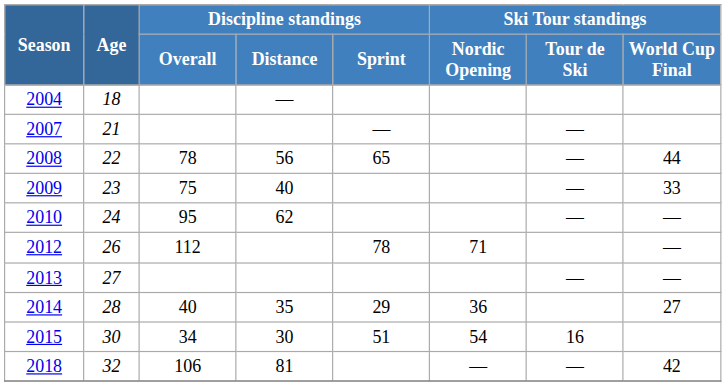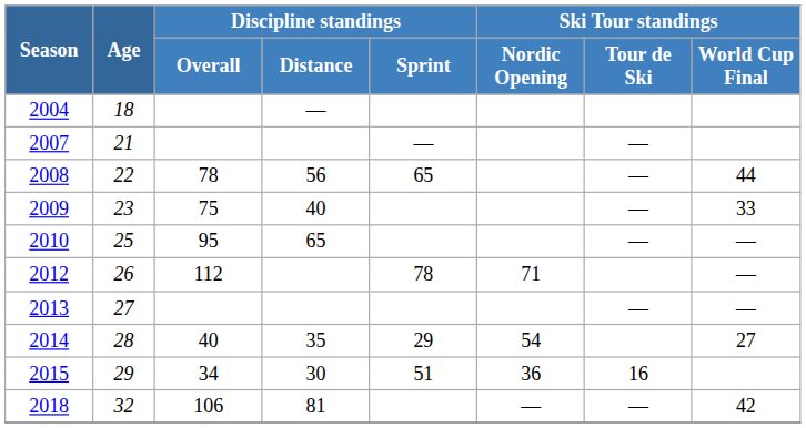 <table class="wikitable" style="font-size:95%; text-align:center; border:grey solid 1px; border-collapse:collapse; background:#ffffff;">
 <tr>
 <th style="background-color:#369; color:white; width:60px;" rowspan="2"> Season </th>
 <th style="background-color:#369; color:white; width:40px;" rowspan="2"> Age </th>
 <th style="background-color:#4180be; color:white;" colspan="3">Discipline standings</th>
 <th style="background-color:#4180be; color:white;" colspan="3">Ski Tour standings</th>
 </tr>
 <tr>
 <th style="background-color:#4180be; color:white; width:75px;">Overall</th>
 <th style="background-color:#4180be; color:white; width:75px;">Distance</th>
 <th style="background-color:#4180be; color:white; width:75px;">Sprint</th>
 <th style="background-color:#4180be; color:white; width:75px;">Nordic<br>Opening</th>
 <th style="background-color:#4180be; color:white; width:75px;">Tour de<br>Ski</th>
 <th style="background-color:#4180be; color:white; width:75px;">World Cup<br>Final</th>
 </tr>
 <tr>
 <td><a href='#'>2004</a></td>
 <td><em>18</em></td>
 <td></td>
 <td>—</td>
 <td></td>
 <td></td>
 <td></td>
 <td></td>
 </tr>
 <tr>
 <td><a href='#'>2007</a></td>
 <td><em>21</em></td>
 <td></td>
 <td></td>
 <td>—</td>
 <td></td>
 <td>—</td>
 <td></td>
 </tr>
 <tr>
 <td><a href='#'>2008</a></td>
 <td><em>22</em></td>
 <td>78</td>
 <td>56</td>
 <td>65</td>
 <td></td>
 <td>—</td>
 <td>44</td>
 </tr>
 <tr>
 <td><a href='#'>2009</a></td>
 <td><em>23</em></td>
 <td>75</td>
 <td>40</td>
 <td></td>
 <td></td>
 <td>—</td>
 <td>33</td>
 </tr>
 <tr>
 <td><a href='#'>2010</a></td>
-<td><em>24</em></td>
+<td><em>25</em></td>
 <td>95</td>
-<td>62</td>
+<td>65</td>
 <td></td>
 <td></td>
 <td>—</td>
 <td>—</td>
 </tr>
 <tr>
 <td><a href='#'>2012</a></td>
 <td><em>26</em></td>
 <td>112</td>
 <td></td>
 <td>78</td>
 <td>71</td>
 <td></td>
 <td>—</td>
 </tr>
 <tr>
 <td><a href='#'>2013</a></td>
 <td><em>27</em></td>
 <td></td>
 <td></td>
 <td></td>
 <td></td>
 <td>—</td>
 <td>—</td>
 </tr>
 <tr>
 <td><a href='#'>2014</a></td>
 <td><em>28</em></td>
 <td>40</td>
 <td>35</td>
 <td>29</td>
-<td>36</td>
+<td>54</td>
 <td></td>
 <td>27</td>
 </tr>
 <tr>
 <td><a href='#'>2015</a></td>
-<td><em>30</em></td>
+<td><em>29</em></td>
 <td>34</td>
 <td>30</td>
 <td>51</td>
-<td>54</td>
+<td>36</td>
 <td>16</td>
 <td></td>
 </tr>
 <tr>
 <td><a href='#'>2018</a></td>
 <td><em>32</em></td>
 <td>106</td>
 <td>81</td>
 <td></td>
 <td>—</td>
 <td>—</td>
 <td>42</td>
 </tr>
 <tr>
 </tr>
 </table>
